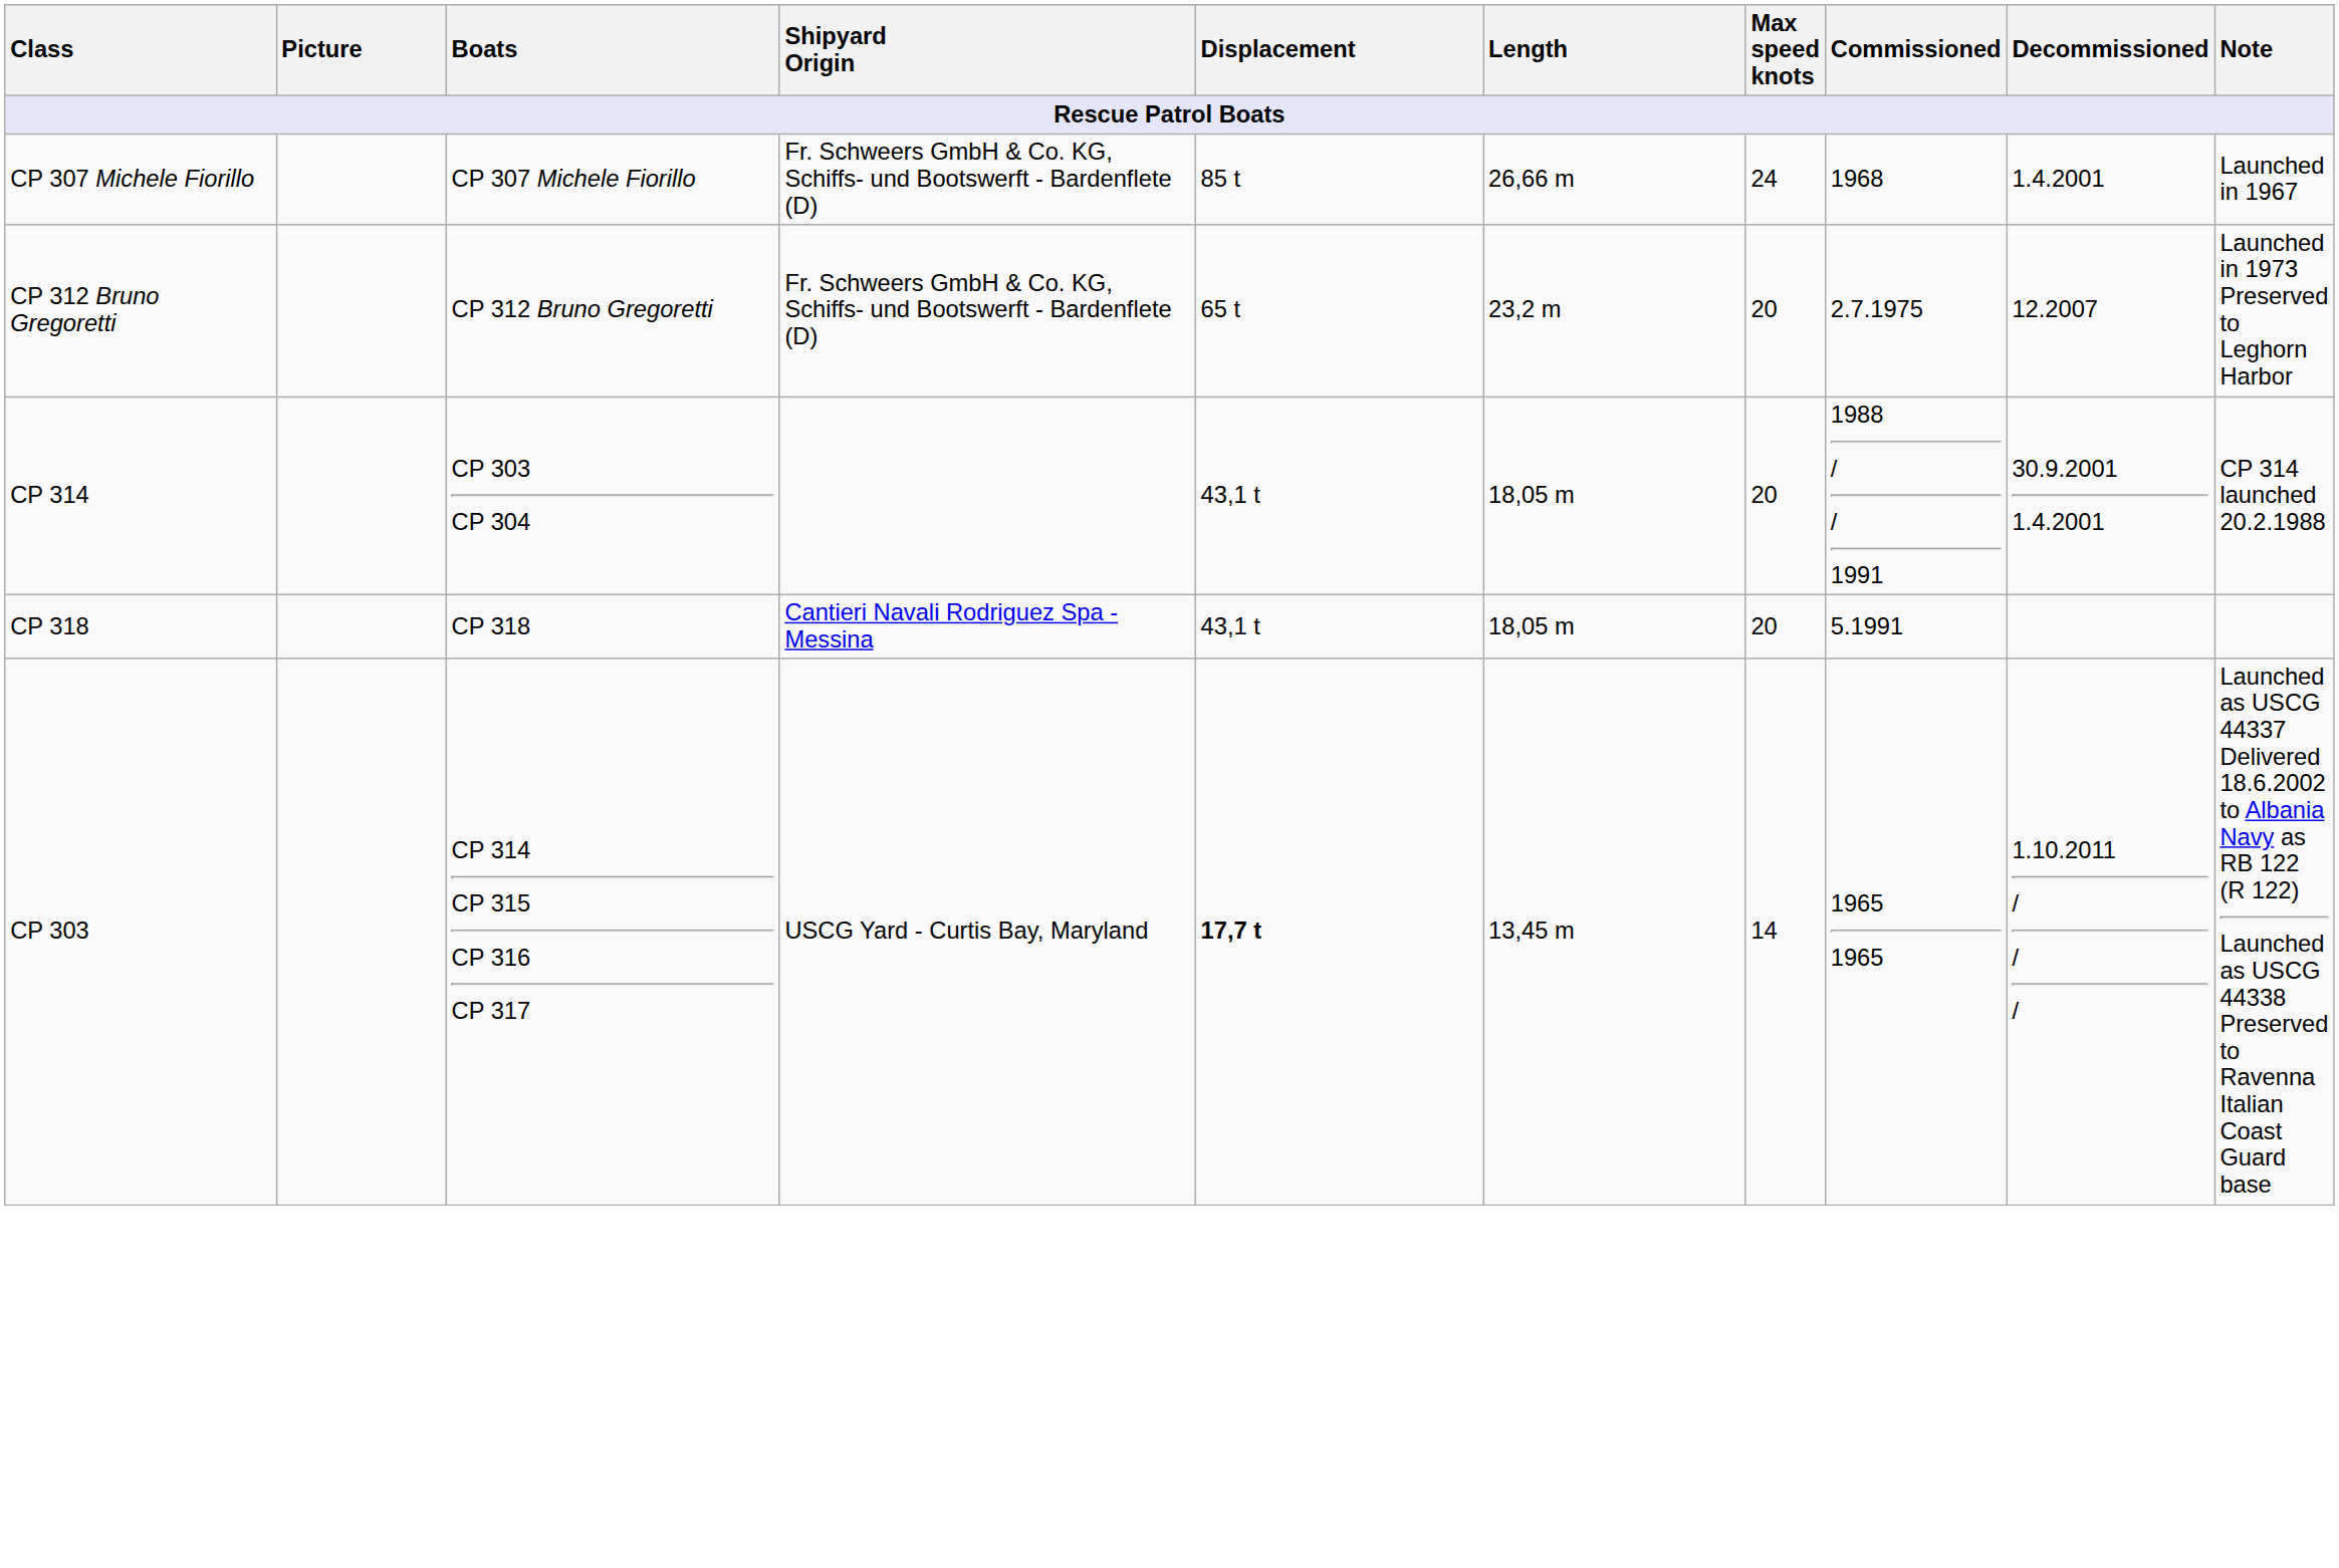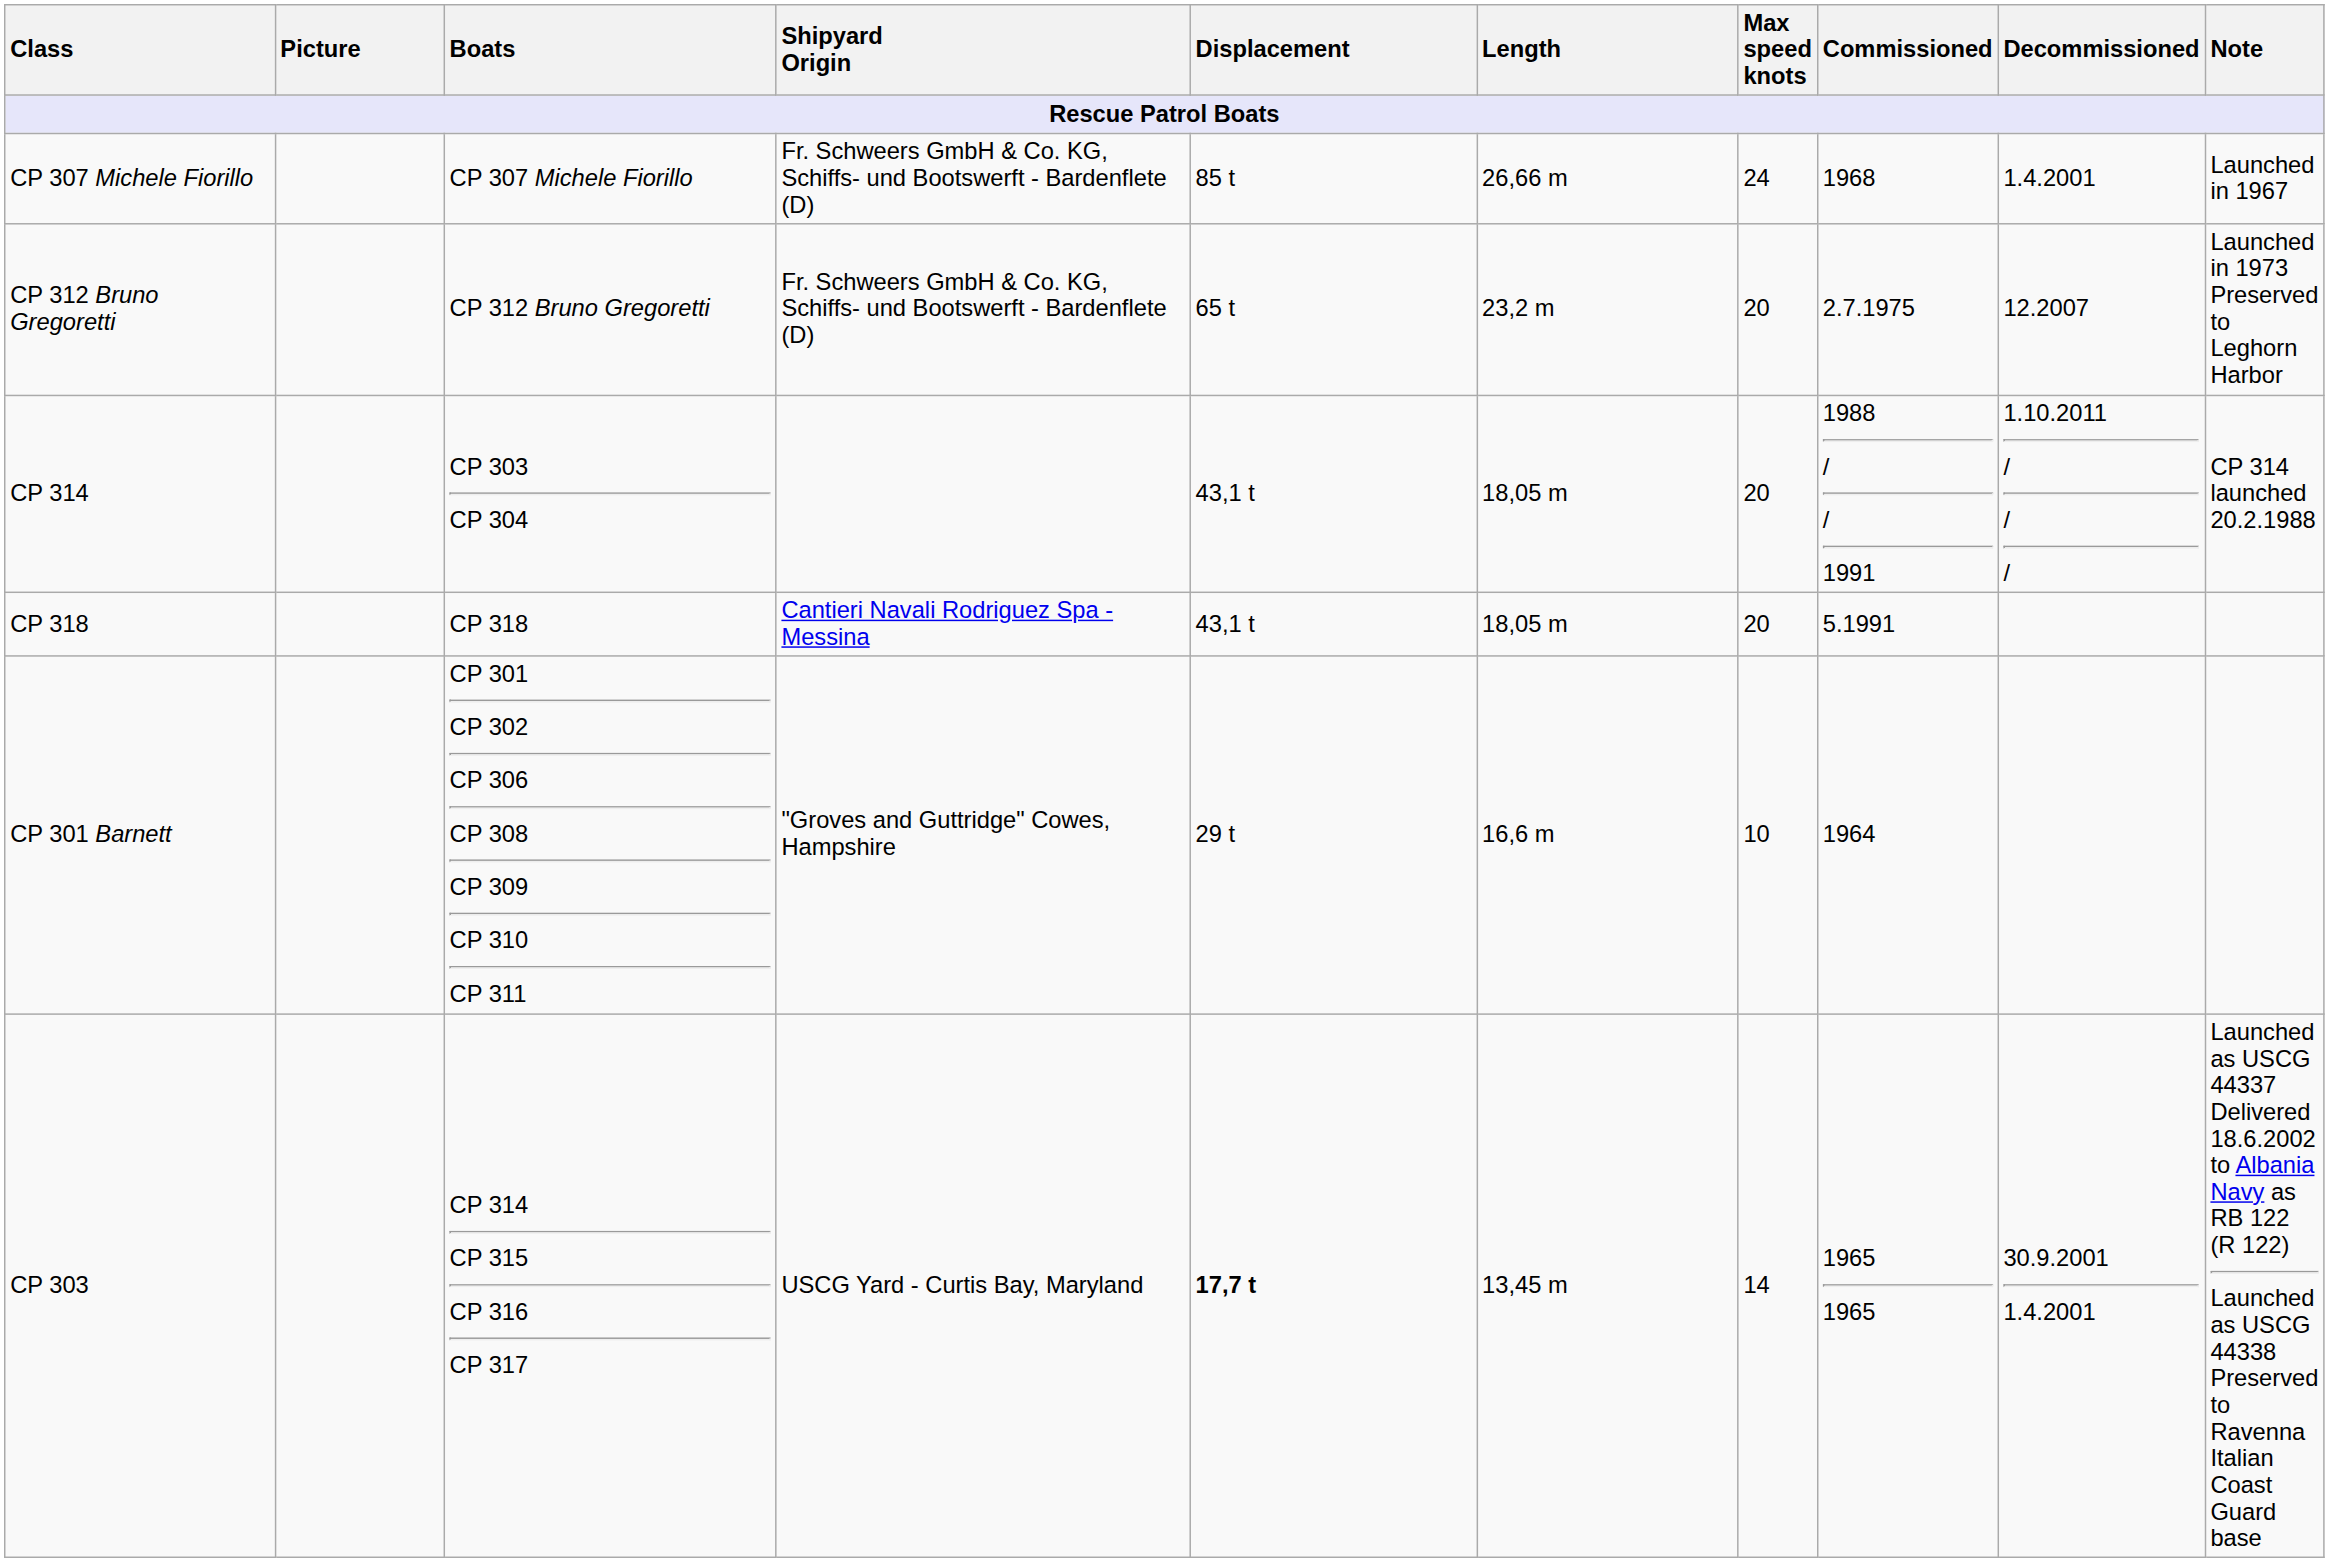 <table class="wikitable">
 <tr>
 <th style="text-align:left; width:15%;">Class</th>
 <th style="text-align:left; width:9%;">Picture</th>
 <th style="text-align:left; width:19%;">Boats</th>
 <th style="text-align:left; width:24%;">Shipyard<br>Origin</th>
 <th style="text-align:left; width:15%;">Displacement</th>
 <th style="text-align:left; width:15%;">Length</th>
 <th style="text-align:left; width:15%;">Max<br>speed<br>knots</th>
 <th style="text-align:left; width:20%;">Commissioned</th>
 <th style="text-align:left; width:20%;">Decommissioned</th>
 <th style="text-align:left; width:20%;">Note</th>
 </tr>
 <tr>
 <th colspan="10" style="background: lavender;">Rescue Patrol Boats</th>
 </tr>
 <tr>
 <td>CP 307 <em>Michele Fiorillo</em></td>
 <td></td>
 <td>CP 307 <em>Michele Fiorillo</em> </td>
 <td>Fr. Schweers GmbH & Co. KG, Schiffs- und Bootswerft - Bardenflete (D)<br></td>
 <td>85 t</td>
 <td>26,66 m</td>
 <td>24</td>
 <td>1968</td>
 <td>1.4.2001</td>
 <td>Launched in 1967</td>
 </tr>
 <tr>
 <td>CP 312 <em>Bruno Gregoretti</em></td>
 <td></td>
 <td>CP 312 <em>Bruno Gregoretti</em> </td>
 <td>Fr. Schweers GmbH & Co. KG, Schiffs- und Bootswerft - Bardenflete (D)<br></td>
 <td>65 t</td>
 <td>23,2 m</td>
 <td>20</td>
 <td>2.7.1975</td>
 <td>12.2007</td>
 <td>Launched in 1973<br>Preserved to Leghorn Harbor</td>
 </tr>
 <tr>
 <td>CP 314 </td>
 <td></td>
 <td>CP 303<hr>CP 304 </td>
 <td><br></td>
 <td>43,1 t</td>
 <td>18,05 m</td>
 <td>20</td>
 <td>1988<hr>/<hr>/<hr>1991</td>
-<td>30.9.2001<hr>1.4.2001</td>
+<td>1.10.2011<hr>/<hr>/<hr>/</td>
 <td>CP 314 launched 20.2.1988</td>
 </tr>
 <tr>
 <td>CP 318 </td>
 <td></td>
 <td>CP 318</td>
 <td><a href='#'>Cantieri Navali Rodriguez Spa - Messina</a><br></td>
 <td>43,1 t</td>
 <td>18,05 m</td>
 <td>20</td>
 <td>5.1991</td>
 <td></td>
 <td></td>
 </tr>
 <tr>
+<td>CP 301 <em>Barnett</em> </td>
+<td></td>
+<td>CP 301<hr>CP 302 <hr>CP 306 <hr>CP 308 <hr>CP 309<hr>CP 310<hr>CP 311</td>
+<td>"Groves and Guttridge" Cowes, Hampshire<br></td>
+<td>29 t</td>
+<td>16,6 m</td>
+<td>10</td>
+<td>1964</td>
+<td></td>
+<td></td>
+</tr>
+<tr>
 <td>CP 303  </td>
 <td></td>
 <td>CP 314<hr>CP 315<hr>CP 316<hr>CP 317</td>
 <td>USCG Yard - Curtis Bay, Maryland<br></td>
 <td><strong>17,7 t</strong></td>
 <td>13,45 m</td>
 <td>14</td>
 <td>1965<hr>1965</td>
-<td>1.10.2011<hr>/<hr>/<hr>/</td>
+<td>30.9.2001<hr>1.4.2001</td>
 <td>Launched as USCG 44337<br>Delivered 18.6.2002 to <a href='#'>Albania Navy</a> as RB 122 (R 122)<hr>Launched as USCG 44338 <br>Preserved to Ravenna Italian Coast Guard base</td>
 </tr>
 </table>
